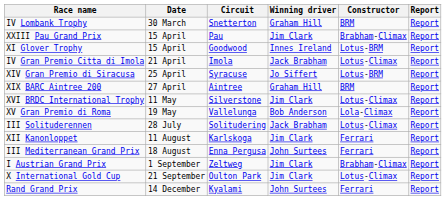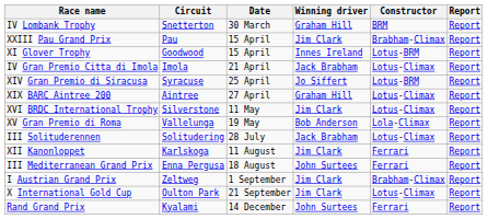 <table class="wikitable" style="font-size:95%">
 <tr>
 <th>Race name</th>
+<th>Circuit</th>
 <th>Date</th>
-<th>Circuit</th>
 <th>Winning driver</th>
 <th>Constructor</th>
 <th>Report</th>
 </tr>
 <tr>
 <td> IV <a href='#'>Lombank Trophy</a></td>
+<td><a href='#'>Snetterton</a></td>
 <td>30 March</td>
-<td><a href='#'>Snetterton</a></td>
 <td> <a href='#'>Graham Hill</a></td>
 <td> <a href='#'>BRM</a></td>
 <td><a href='#'>Report</a></td>
 </tr>
 <tr>
 <td> XXIII <a href='#'>Pau Grand Prix</a></td>
+<td><a href='#'>Pau</a></td>
 <td>15 April</td>
-<td><a href='#'>Pau</a></td>
 <td> <a href='#'>Jim Clark</a></td>
 <td> <a href='#'>Brabham</a>-<a href='#'>Climax</a></td>
 <td><a href='#'>Report</a></td>
 </tr>
 <tr>
 <td> XI <a href='#'>Glover Trophy</a></td>
+<td><a href='#'>Goodwood</a></td>
 <td>15 April</td>
-<td><a href='#'>Goodwood</a></td>
 <td> <a href='#'>Innes Ireland</a></td>
 <td> <a href='#'>Lotus</a>-<a href='#'>BRM</a></td>
 <td><a href='#'>Report</a></td>
 </tr>
 <tr>
 <td> IV <a href='#'>Gran Premio Citta di Imola</a></td>
+<td><a href='#'>Imola</a></td>
 <td>21 April</td>
-<td><a href='#'>Imola</a></td>
 <td> <a href='#'>Jack Brabham</a></td>
 <td> <a href='#'>Lotus</a>-<a href='#'>Climax</a></td>
 <td><a href='#'>Report</a></td>
 </tr>
 <tr>
 <td> XIV <a href='#'>Gran Premio di Siracusa</a></td>
+<td><a href='#'>Syracuse</a></td>
 <td>25 April</td>
-<td><a href='#'>Syracuse</a></td>
 <td> <a href='#'>Jo Siffert</a></td>
 <td> <a href='#'>Lotus</a>-<a href='#'>BRM</a></td>
 <td><a href='#'>Report</a></td>
 </tr>
 <tr>
 <td> XIX <a href='#'>BARC Aintree 200</a></td>
+<td><a href='#'>Aintree</a></td>
 <td>27 April</td>
-<td><a href='#'>Aintree</a></td>
 <td> <a href='#'>Graham Hill</a></td>
-<td> <a href='#'>BRM</a></td>
+<td> <a href='#'>Lotus</a>-<a href='#'>Climax</a></td>
 <td><a href='#'>Report</a></td>
 </tr>
 <tr>
 <td> XVI <a href='#'>BRDC International Trophy</a></td>
+<td><a href='#'>Silverstone</a></td>
 <td>11 May</td>
-<td><a href='#'>Silverstone</a></td>
 <td> <a href='#'>Jim Clark</a></td>
 <td> <a href='#'>Lotus</a>-<a href='#'>Climax</a></td>
 <td><a href='#'>Report</a></td>
 </tr>
 <tr>
 <td> XV <a href='#'>Gran Premio di Roma</a></td>
+<td><a href='#'>Vallelunga</a></td>
 <td>19 May</td>
-<td><a href='#'>Vallelunga</a></td>
 <td> <a href='#'>Bob Anderson</a></td>
 <td> <a href='#'>Lola</a>-<a href='#'>Climax</a></td>
 <td><a href='#'>Report</a></td>
 </tr>
 <tr>
 <td> III <a href='#'>Solituderennen</a></td>
+<td><a href='#'>Solitudering</a></td>
 <td>28 July</td>
-<td><a href='#'>Solitudering</a></td>
 <td> <a href='#'>Jack Brabham</a></td>
 <td> <a href='#'>Lotus</a>-<a href='#'>Climax</a></td>
 <td><a href='#'>Report</a></td>
 </tr>
 <tr>
 <td> XII <a href='#'>Kanonloppet</a></td>
+<td><a href='#'>Karlskoga</a></td>
 <td>11 August</td>
-<td><a href='#'>Karlskoga</a></td>
 <td> <a href='#'>Jim Clark</a></td>
 <td> <a href='#'>Ferrari</a></td>
 <td><a href='#'>Report</a></td>
 </tr>
 <tr>
 <td> III <a href='#'>Mediterranean Grand Prix</a></td>
+<td><a href='#'>Enna Pergusa</a></td>
 <td>18 August</td>
-<td><a href='#'>Enna Pergusa</a></td>
 <td> <a href='#'>John Surtees</a></td>
 <td> <a href='#'>Ferrari</a></td>
 <td><a href='#'>Report</a></td>
 </tr>
 <tr>
 <td> I <a href='#'>Austrian Grand Prix</a></td>
+<td><a href='#'>Zeltweg</a></td>
 <td>1 September</td>
-<td><a href='#'>Zeltweg</a></td>
 <td> <a href='#'>Jim Clark</a></td>
 <td> <a href='#'>Brabham</a>-<a href='#'>Climax</a></td>
 <td><a href='#'>Report</a></td>
 </tr>
 <tr>
 <td> X <a href='#'>International Gold Cup</a></td>
+<td><a href='#'>Oulton Park</a></td>
 <td>21 September</td>
-<td><a href='#'>Oulton Park</a></td>
 <td> <a href='#'>Jim Clark</a></td>
 <td> <a href='#'>Lotus</a>-<a href='#'>Climax</a></td>
 <td><a href='#'>Report</a></td>
 </tr>
 <tr>
 <td> <a href='#'>Rand Grand Prix</a></td>
+<td><a href='#'>Kyalami</a></td>
 <td>14 December</td>
-<td><a href='#'>Kyalami</a></td>
 <td> <a href='#'>John Surtees</a></td>
 <td> <a href='#'>Ferrari</a></td>
 <td><a href='#'>Report</a></td>
 </tr>
 </table>
